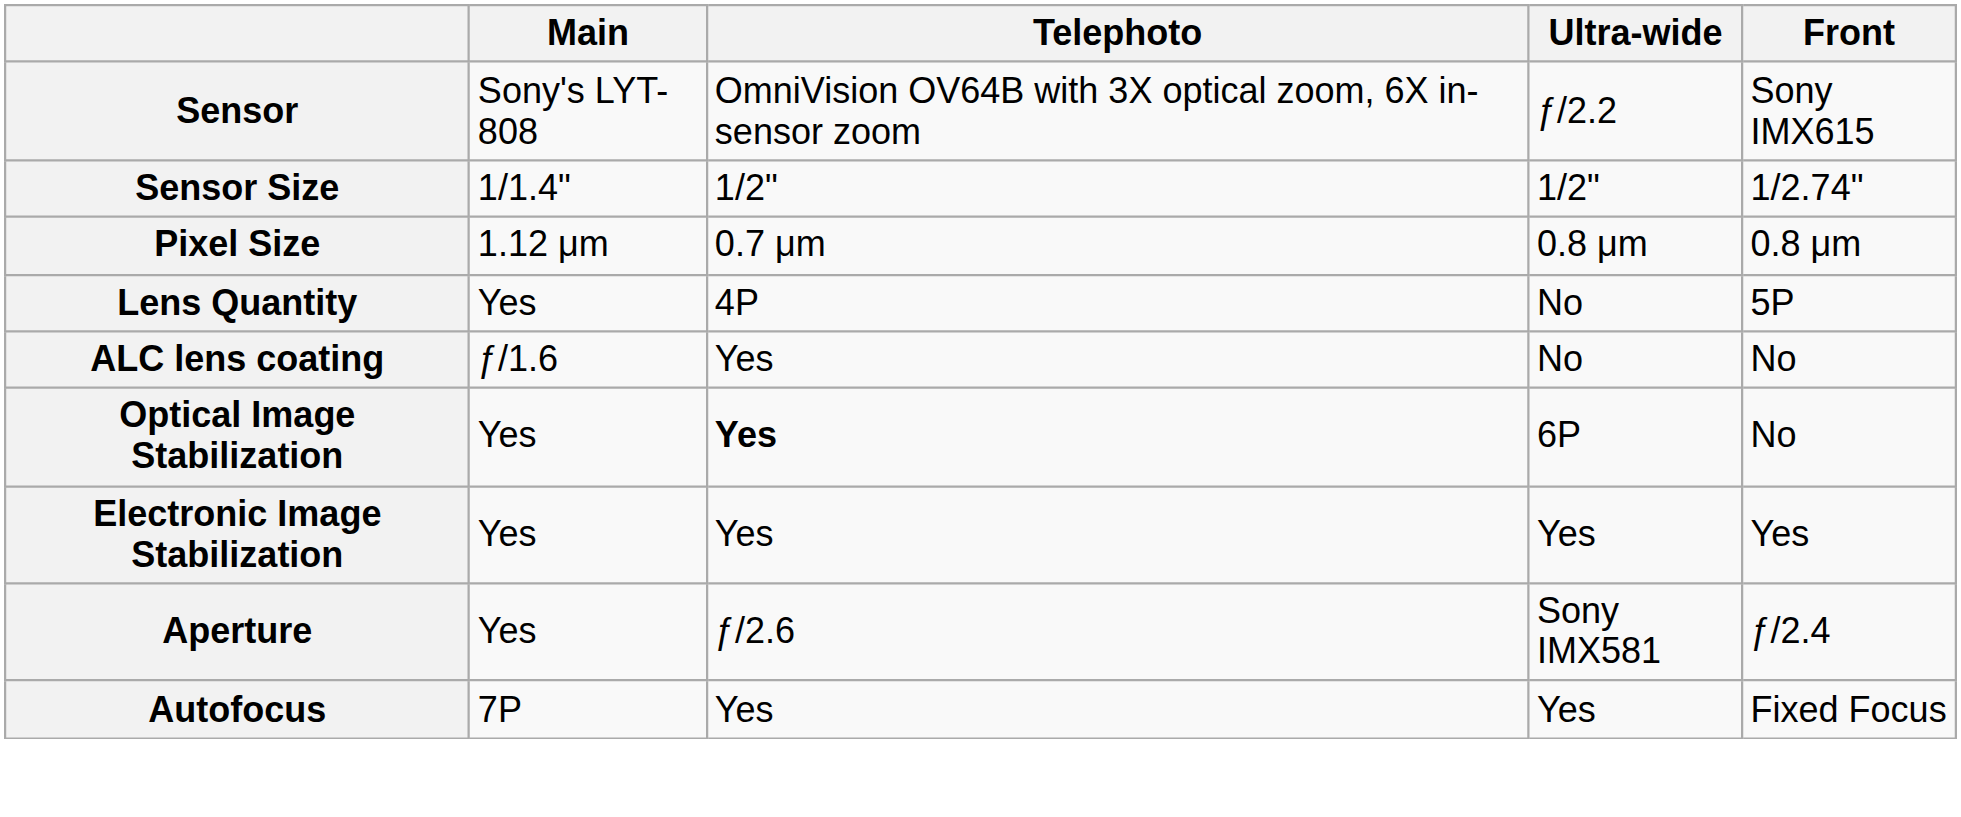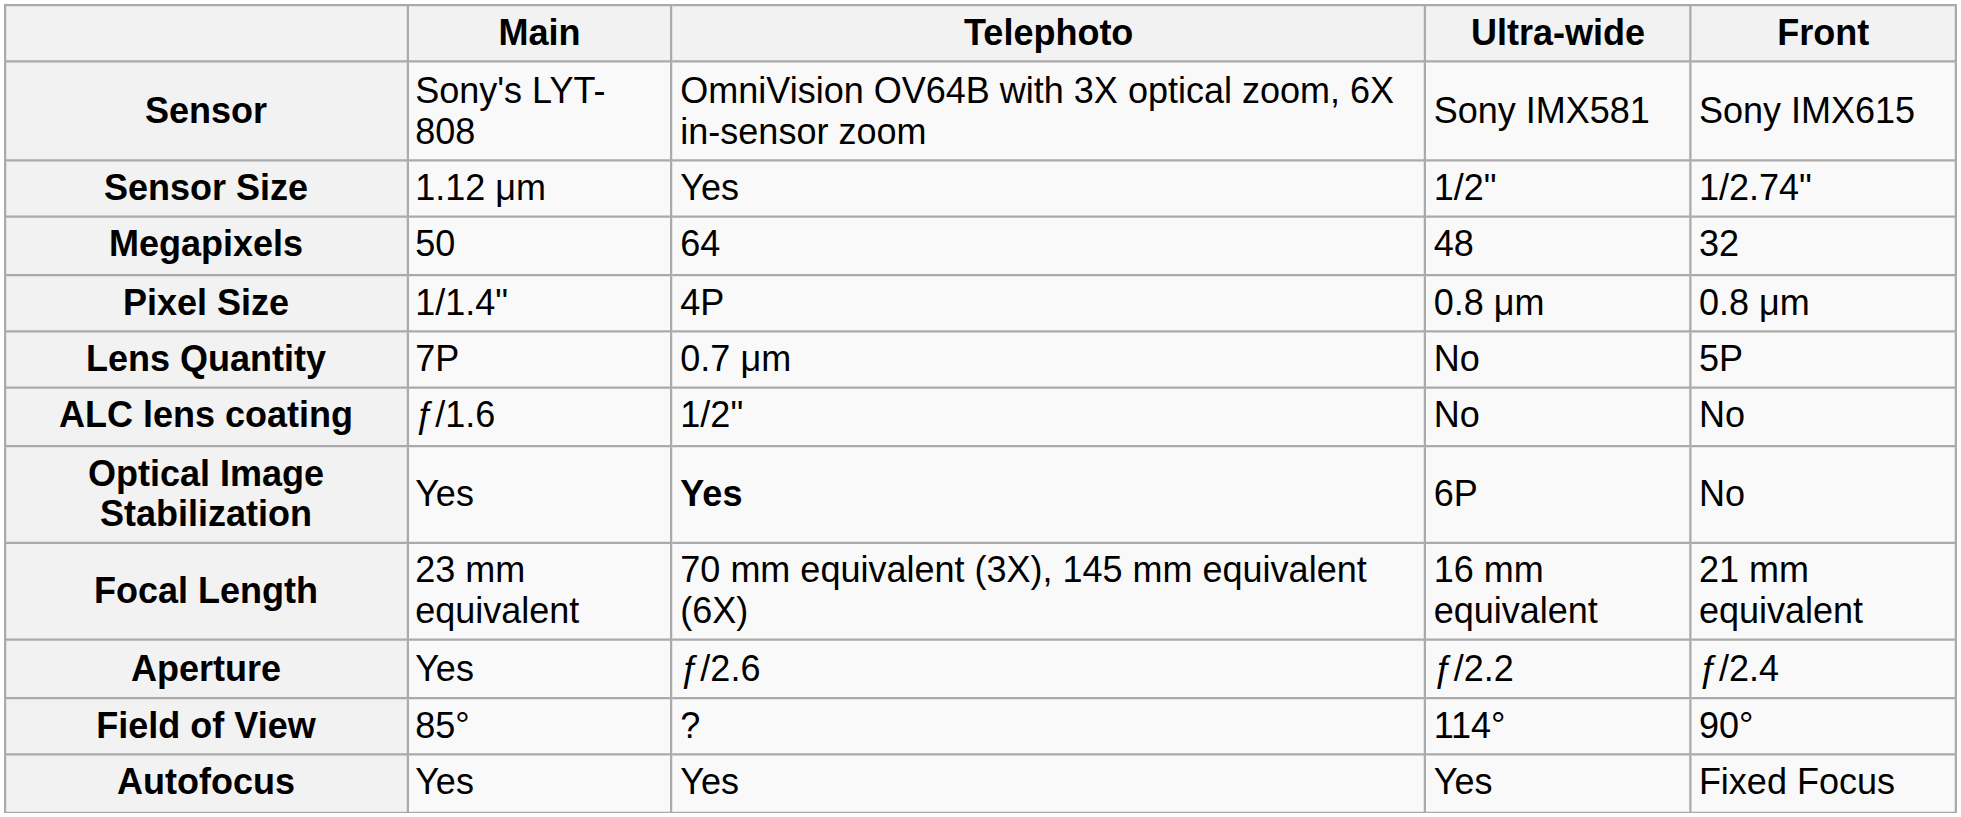 <table class="wikitable">
 <tr>
 <th></th>
 <th>Main</th>
 <th>Telephoto</th>
 <th>Ultra-wide</th>
 <th>Front</th>
 </tr>
 <tr>
 <th>Sensor</th>
 <td>Sony's LYT-808</td>
 <td>OmniVision OV64B with 3X optical zoom, 6X in-sensor zoom</td>
-<td>ƒ/2.2</td>
+<td>Sony IMX581</td>
 <td>Sony IMX615</td>
 </tr>
 <tr>
 <th>Sensor Size</th>
-<td>1/1.4"</td>
-<td>1/2"</td>
+<td>1.12 μm</td>
+<td>Yes</td>
 <td>1/2"</td>
 <td>1/2.74"</td>
 </tr>
 <tr>
+<th>Megapixels</th>
+<td>50</td>
+<td>64</td>
+<td>48</td>
+<td>32</td>
+</tr>
+<tr>
 <th>Pixel Size</th>
-<td>1.12 μm</td>
-<td>0.7 μm</td>
+<td>1/1.4"</td>
+<td>4P</td>
 <td>0.8 μm</td>
 <td>0.8 μm</td>
 </tr>
 <tr>
 <th>Lens Quantity</th>
-<td>Yes</td>
-<td>4P</td>
+<td>7P</td>
+<td>0.7 μm</td>
 <td>No</td>
 <td>5P</td>
 </tr>
 <tr>
 <th>ALC lens coating</th>
 <td>ƒ/1.6</td>
-<td>Yes</td>
+<td>1/2"</td>
 <td>No</td>
 <td>No</td>
 </tr>
 <tr>
 <th>Optical Image Stabilization</th>
 <td>Yes</td>
 <td><strong>Yes</strong></td>
 <td>6P</td>
 <td>No</td>
 </tr>
 <tr>
-<th>Electronic Image Stabilization</th>
-<td>Yes</td>
-<td>Yes</td>
-<td>Yes</td>
-<td>Yes</td>
+<th>Focal Length</th>
+<td>23 mm equivalent</td>
+<td>70 mm equivalent (3X), 145 mm equivalent (6X)</td>
+<td>16 mm equivalent</td>
+<td>21 mm equivalent</td>
 </tr>
 <tr>
 <th>Aperture</th>
 <td>Yes</td>
 <td>ƒ/2.6</td>
-<td>Sony IMX581</td>
+<td>ƒ/2.2</td>
 <td>ƒ/2.4</td>
 </tr>
 <tr>
+<th>Field of View</th>
+<td>85°</td>
+<td>?</td>
+<td>114°</td>
+<td>90°</td>
+</tr>
+<tr>
 <th>Autofocus</th>
-<td>7P</td>
+<td>Yes</td>
 <td>Yes</td>
 <td>Yes</td>
 <td>Fixed Focus</td>
 </tr>
 </table>
